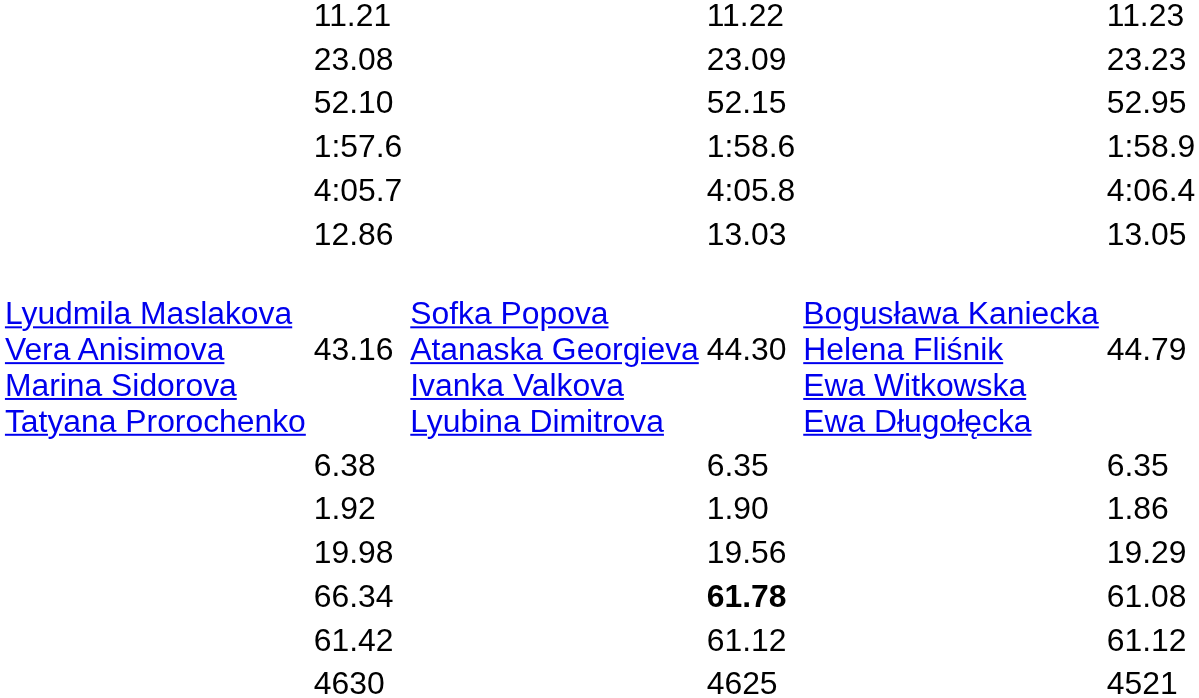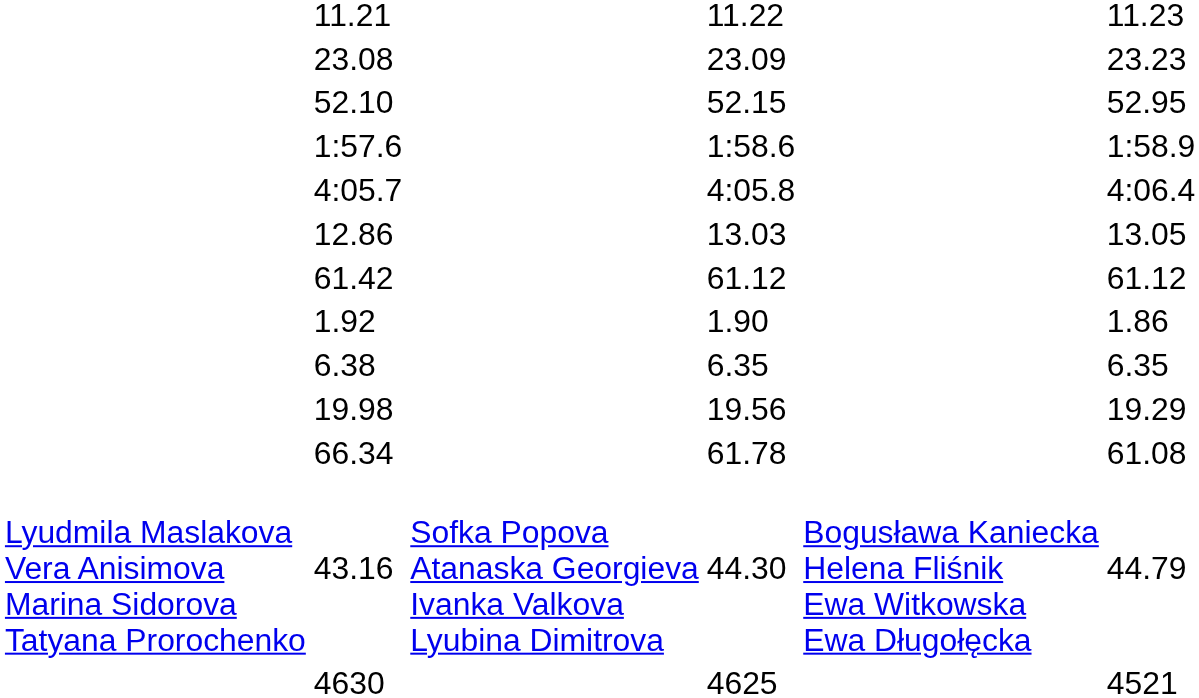 <table>
 <tr>
 <td></td>
 <td></td>
 <td>11.21</td>
 <td></td>
 <td>11.22</td>
 <td></td>
 <td>11.23</td>
 </tr>
 <tr>
 <td></td>
 <td></td>
 <td>23.08</td>
 <td></td>
 <td>23.09</td>
 <td></td>
 <td>23.23</td>
 </tr>
 <tr>
 <td></td>
 <td></td>
 <td>52.10</td>
 <td></td>
 <td>52.15</td>
 <td></td>
 <td>52.95</td>
 </tr>
 <tr>
 <td></td>
 <td></td>
 <td>1:57.6</td>
 <td></td>
 <td>1:58.6</td>
 <td></td>
 <td>1:58.9</td>
 </tr>
 <tr>
 <td></td>
 <td></td>
 <td>4:05.7</td>
 <td></td>
 <td>4:05.8</td>
 <td></td>
 <td>4:06.4</td>
 </tr>
 <tr>
 <td></td>
 <td></td>
 <td>12.86</td>
 <td></td>
 <td>13.03</td>
 <td></td>
 <td>13.05</td>
 </tr>
 <tr>
 <td></td>
-<td><br><a href='#'>Lyudmila Maslakova</a><br><a href='#'>Vera Anisimova</a><br><a href='#'>Marina Sidorova</a><br><a href='#'>Tatyana Prorochenko</a></td>
-<td>43.16</td>
-<td><br><a href='#'>Sofka Popova</a><br><a href='#'>Atanaska Georgieva</a><br><a href='#'>Ivanka Valkova</a><br><a href='#'>Lyubina Dimitrova</a></td>
-<td>44.30</td>
-<td><br><a href='#'>Bogusława Kaniecka</a><br><a href='#'>Helena Fliśnik</a><br><a href='#'>Ewa Witkowska</a><br><a href='#'>Ewa Długołęcka</a></td>
-<td>44.79</td>
+<td></td>
+<td>61.42</td>
+<td></td>
+<td>61.12</td>
+<td></td>
+<td>61.12</td>
+</tr>
+<tr>
+<td></td>
+<td></td>
+<td>1.92</td>
+<td></td>
+<td>1.90</td>
+<td></td>
+<td>1.86</td>
 </tr>
 <tr>
 <td></td>
 <td></td>
 <td>6.38</td>
 <td></td>
 <td>6.35</td>
 <td></td>
 <td>6.35</td>
-</tr>
-<tr>
-<td></td>
-<td></td>
-<td>1.92</td>
-<td></td>
-<td>1.90</td>
-<td></td>
-<td>1.86</td>
 </tr>
 <tr>
 <td></td>
 <td></td>
 <td>19.98</td>
 <td></td>
 <td>19.56</td>
 <td></td>
 <td>19.29</td>
 </tr>
 <tr>
 <td></td>
 <td></td>
 <td>66.34</td>
 <td></td>
-<td><strong>61.78</strong></td>
+<td>61.78</td>
 <td></td>
 <td>61.08</td>
 </tr>
 <tr>
 <td></td>
-<td></td>
-<td>61.42</td>
-<td></td>
-<td>61.12</td>
-<td></td>
-<td>61.12</td>
+<td><br><a href='#'>Lyudmila Maslakova</a><br><a href='#'>Vera Anisimova</a><br><a href='#'>Marina Sidorova</a><br><a href='#'>Tatyana Prorochenko</a></td>
+<td>43.16</td>
+<td><br><a href='#'>Sofka Popova</a><br><a href='#'>Atanaska Georgieva</a><br><a href='#'>Ivanka Valkova</a><br><a href='#'>Lyubina Dimitrova</a></td>
+<td>44.30</td>
+<td><br><a href='#'>Bogusława Kaniecka</a><br><a href='#'>Helena Fliśnik</a><br><a href='#'>Ewa Witkowska</a><br><a href='#'>Ewa Długołęcka</a></td>
+<td>44.79</td>
 </tr>
 <tr>
 <td></td>
 <td></td>
 <td>4630</td>
 <td></td>
 <td>4625</td>
 <td></td>
 <td>4521</td>
 </tr>
 </table>
